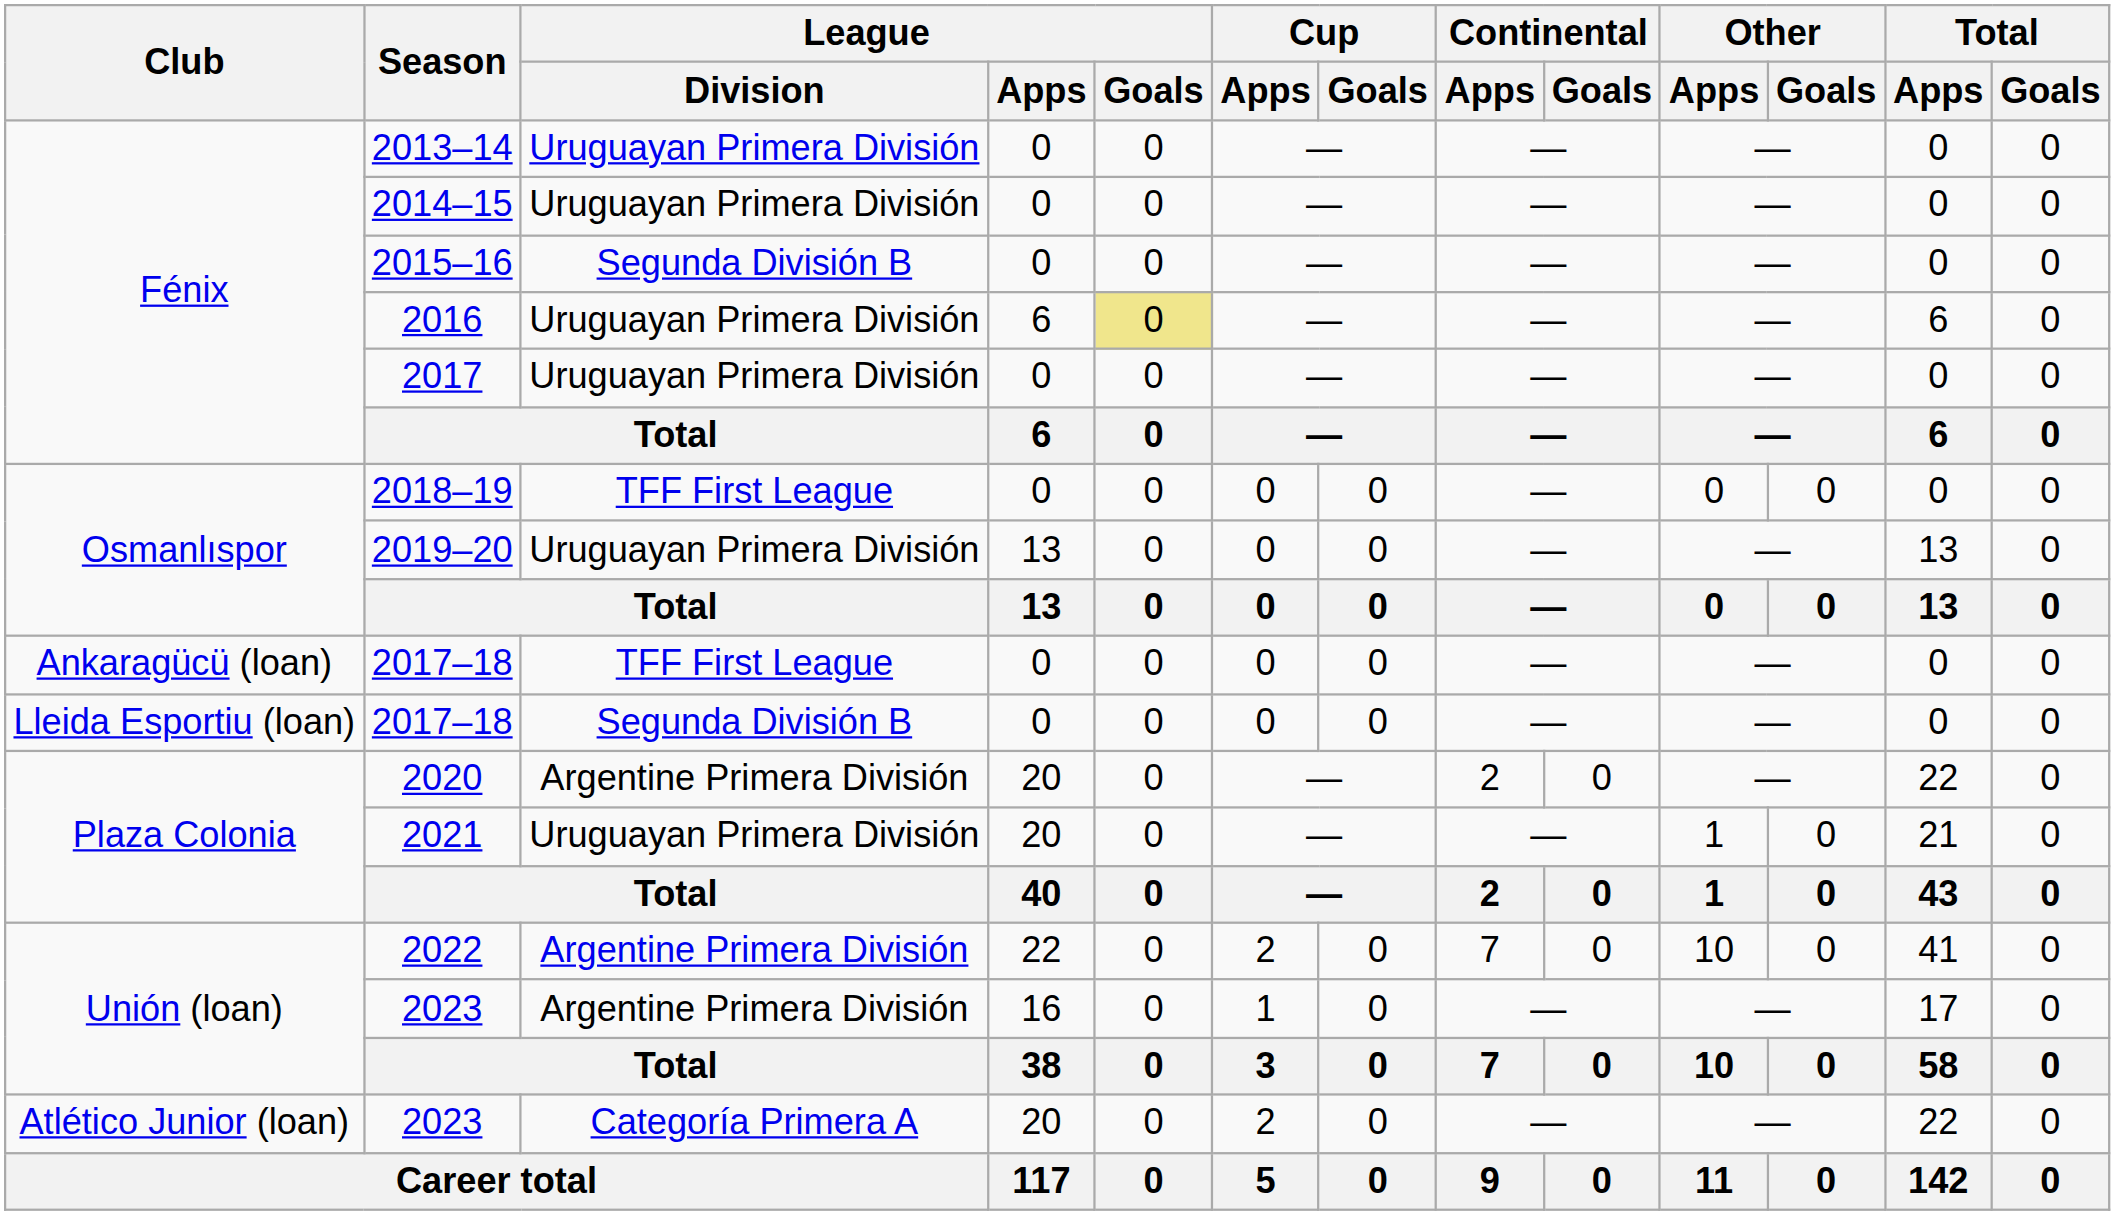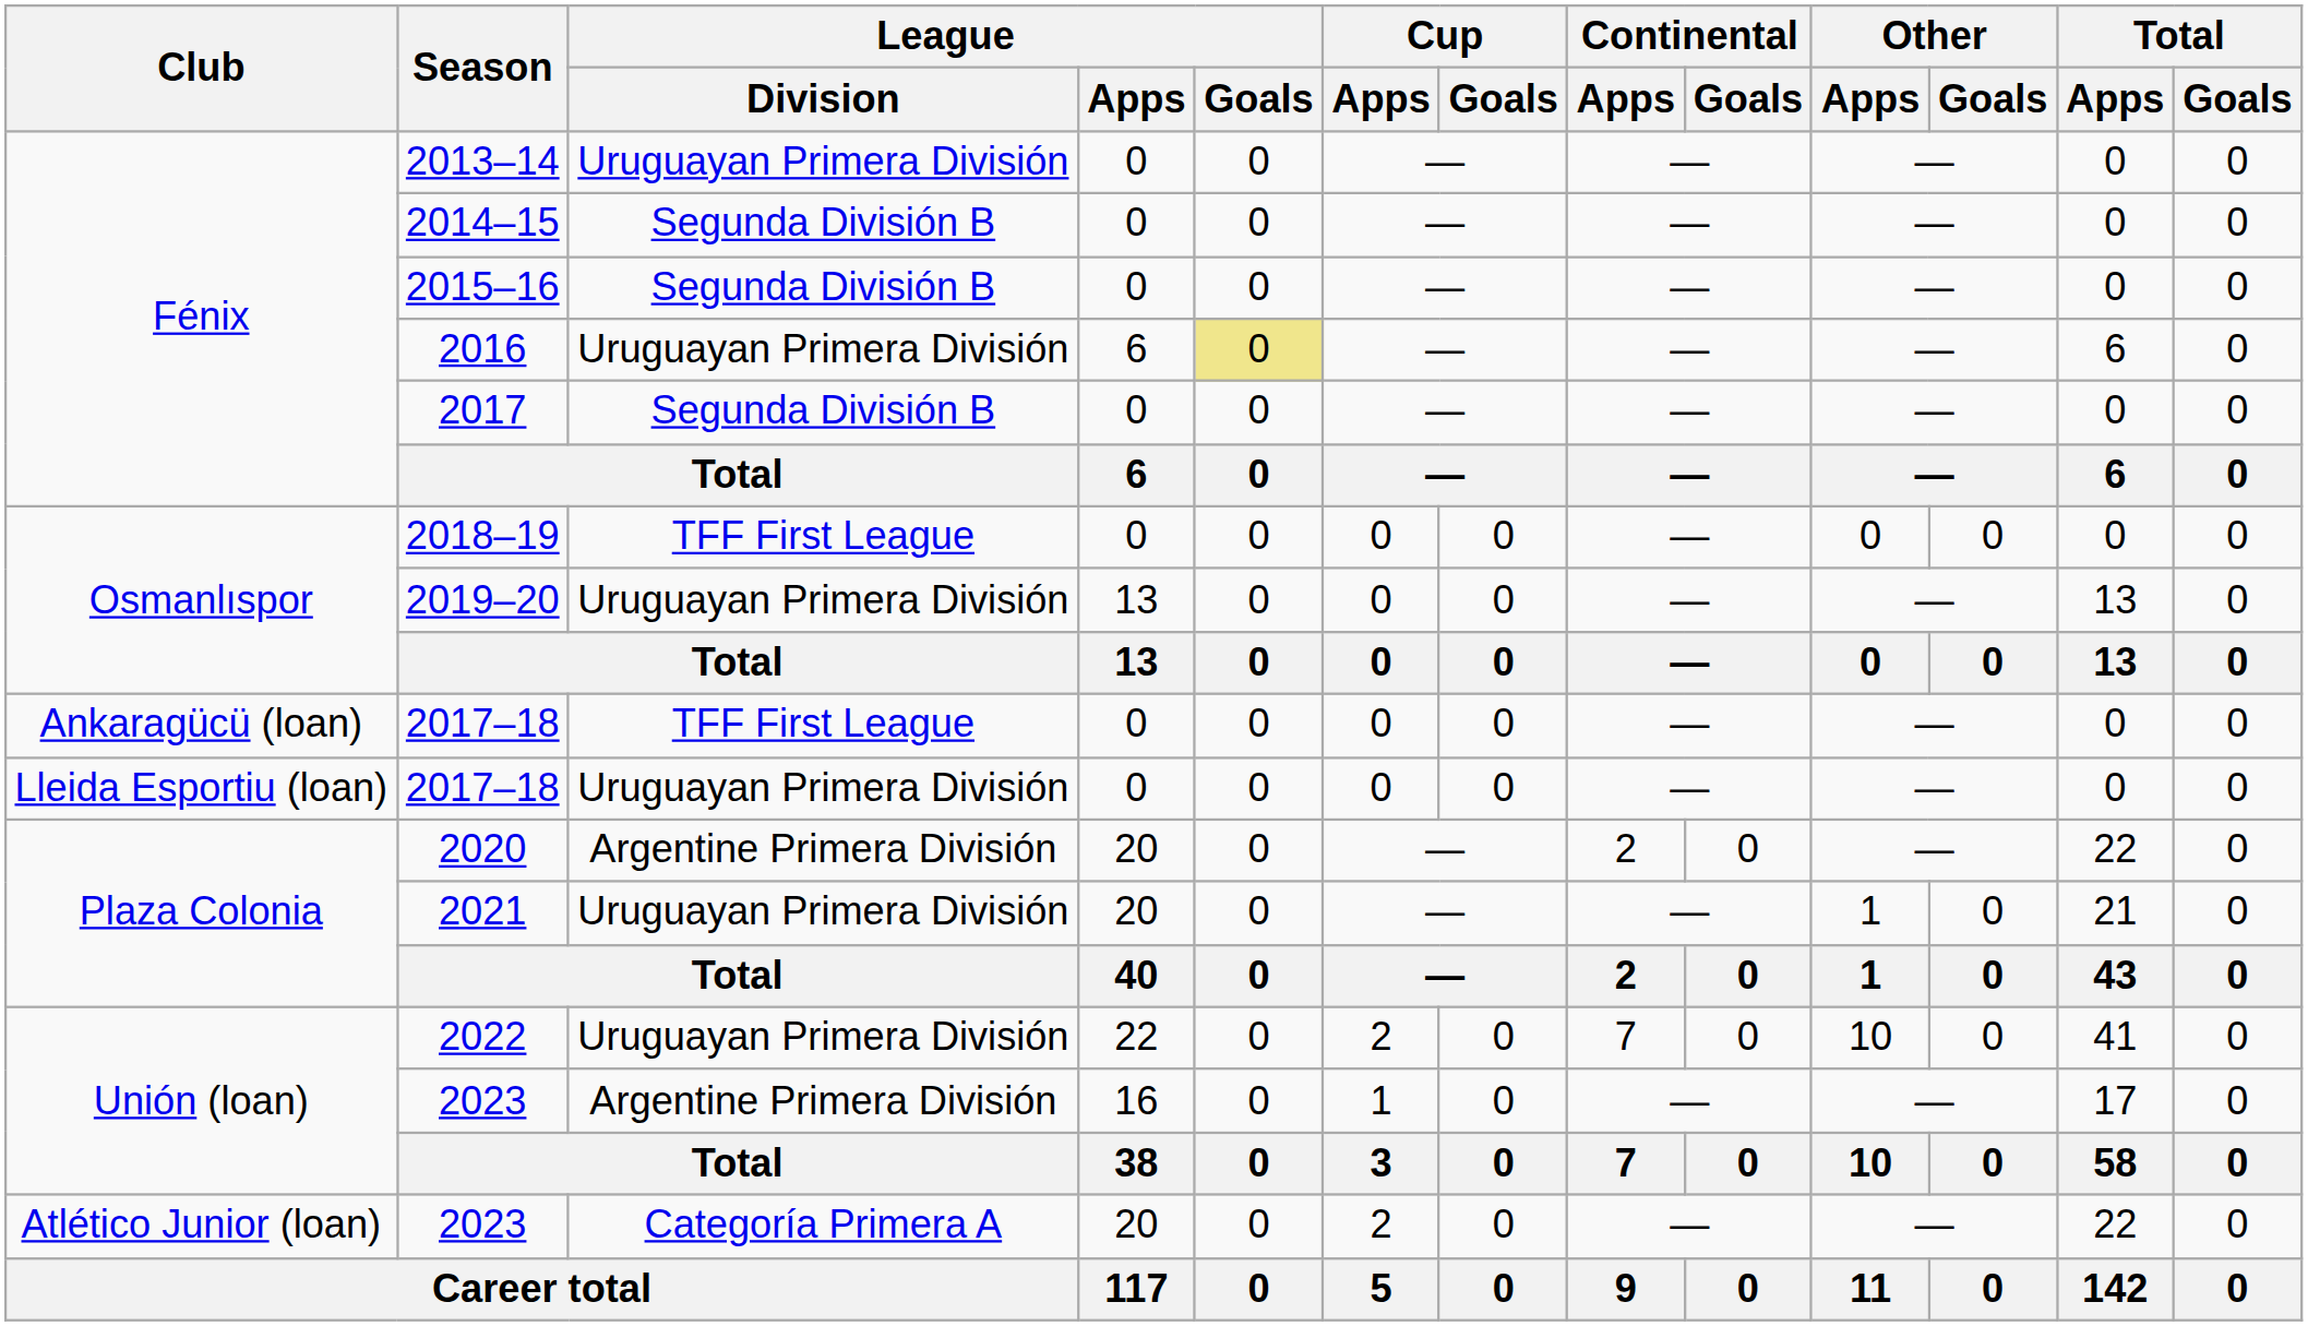 <table class="wikitable" Style="text-align: center">
 <tr>
 <th rowspan="2">Club</th>
 <th rowspan="2">Season</th>
 <th colspan="3">League</th>
 <th colspan="2">Cup</th>
 <th colspan="2">Continental</th>
 <th colspan="2">Other</th>
 <th colspan="2">Total</th>
 </tr>
 <tr>
 <th>Division</th>
 <th>Apps</th>
 <th>Goals</th>
 <th>Apps</th>
 <th>Goals</th>
 <th>Apps</th>
 <th>Goals</th>
 <th>Apps</th>
 <th>Goals</th>
 <th>Apps</th>
 <th>Goals</th>
 </tr>
 <tr>
 <td rowspan="6"><a href='#'>Fénix</a></td>
 <td><a href='#'>2013–14</a></td>
 <td><a href='#'>Uruguayan Primera División</a></td>
 <td>0</td>
 <td>0</td>
 <td colspan="2">—</td>
 <td colspan="2">—</td>
 <td colspan="2">—</td>
 <td>0</td>
 <td>0</td>
 </tr>
 <tr>
 <td><a href='#'>2014–15</a></td>
-<td>Uruguayan Primera División</td>
+<td><a href='#'>Segunda División B</a></td>
 <td>0</td>
 <td>0</td>
 <td colspan="2">—</td>
 <td colspan="2">—</td>
 <td colspan="2">—</td>
 <td>0</td>
 <td>0</td>
 </tr>
 <tr>
 <td><a href='#'>2015–16</a></td>
 <td><a href='#'>Segunda División B</a></td>
 <td>0</td>
 <td>0</td>
 <td colspan="2">—</td>
 <td colspan="2">—</td>
 <td colspan="2">—</td>
 <td>0</td>
 <td>0</td>
 </tr>
 <tr>
 <td><a href='#'>2016</a></td>
 <td>Uruguayan Primera División</td>
 <td>6</td>
 <td style="background: khaki;">0</td>
 <td colspan="2">—</td>
 <td colspan="2">—</td>
 <td colspan="2">—</td>
 <td>6</td>
 <td>0</td>
 </tr>
 <tr>
 <td><a href='#'>2017</a></td>
-<td>Uruguayan Primera División</td>
+<td><a href='#'>Segunda División B</a></td>
 <td>0</td>
 <td>0</td>
 <td colspan="2">—</td>
 <td colspan="2">—</td>
 <td colspan="2">—</td>
 <td>0</td>
 <td>0</td>
 </tr>
 <tr>
 <th colspan="2">Total</th>
 <th>6</th>
 <th>0</th>
 <th colspan="2">—</th>
 <th colspan="2">—</th>
 <th colspan="2">—</th>
 <th>6</th>
 <th>0</th>
 </tr>
 <tr>
 <td rowspan="3"><a href='#'>Osmanlıspor</a></td>
 <td><a href='#'>2018–19</a></td>
 <td><a href='#'>TFF First League</a></td>
 <td>0</td>
 <td>0</td>
 <td>0</td>
 <td>0</td>
 <td colspan="2">—</td>
 <td>0</td>
 <td>0</td>
 <td>0</td>
 <td>0</td>
 </tr>
 <tr>
 <td><a href='#'>2019–20</a></td>
 <td>Uruguayan Primera División</td>
 <td>13</td>
 <td>0</td>
 <td>0</td>
 <td>0</td>
 <td colspan="2">—</td>
 <td colspan="2">—</td>
 <td>13</td>
 <td>0</td>
 </tr>
 <tr>
 <th colspan="2">Total</th>
 <th>13</th>
 <th>0</th>
 <th>0</th>
 <th>0</th>
 <th colspan="2">—</th>
 <th>0</th>
 <th>0</th>
 <th>13</th>
 <th>0</th>
 </tr>
 <tr>
 <td><a href='#'>Ankaragücü</a> (loan)</td>
 <td><a href='#'>2017–18</a></td>
 <td><a href='#'>TFF First League</a></td>
 <td>0</td>
 <td>0</td>
 <td>0</td>
 <td>0</td>
 <td colspan="2">—</td>
 <td colspan="2">—</td>
 <td>0</td>
 <td>0</td>
 </tr>
 <tr>
 <td><a href='#'>Lleida Esportiu</a> (loan)</td>
 <td><a href='#'>2017–18</a></td>
-<td><a href='#'>Segunda División B</a></td>
+<td>Uruguayan Primera División</td>
 <td>0</td>
 <td>0</td>
 <td>0</td>
 <td>0</td>
 <td colspan="2">—</td>
 <td colspan="2">—</td>
 <td>0</td>
 <td>0</td>
 </tr>
 <tr>
 <td rowspan="3"><a href='#'>Plaza Colonia</a></td>
 <td><a href='#'>2020</a></td>
 <td>Argentine Primera División</td>
 <td>20</td>
 <td>0</td>
 <td colspan="2">—</td>
 <td>2</td>
 <td>0</td>
 <td colspan="2">—</td>
 <td>22</td>
 <td>0</td>
 </tr>
 <tr>
 <td><a href='#'>2021</a></td>
 <td>Uruguayan Primera División</td>
 <td>20</td>
 <td>0</td>
 <td colspan="2">—</td>
 <td colspan="2">—</td>
 <td>1</td>
 <td>0</td>
 <td>21</td>
 <td>0</td>
 </tr>
 <tr>
 <th colspan="2">Total</th>
 <th>40</th>
 <th>0</th>
 <th colspan="2">—</th>
 <th>2</th>
 <th>0</th>
 <th>1</th>
 <th>0</th>
 <th>43</th>
 <th>0</th>
 </tr>
 <tr>
 <td rowspan="3"><a href='#'>Unión</a> (loan)</td>
 <td><a href='#'>2022</a></td>
-<td><a href='#'>Argentine Primera División</a></td>
+<td>Uruguayan Primera División</td>
 <td>22</td>
 <td>0</td>
 <td>2</td>
 <td>0</td>
 <td>7</td>
 <td>0</td>
 <td>10</td>
 <td>0</td>
 <td>41</td>
 <td>0</td>
 </tr>
 <tr>
 <td><a href='#'>2023</a></td>
 <td>Argentine Primera División</td>
 <td>16</td>
 <td>0</td>
 <td>1</td>
 <td>0</td>
 <td colspan="2">—</td>
 <td colspan="2">—</td>
 <td>17</td>
 <td>0</td>
 </tr>
 <tr>
 <th colspan="2">Total</th>
 <th>38</th>
 <th>0</th>
 <th>3</th>
 <th>0</th>
 <th>7</th>
 <th>0</th>
 <th>10</th>
 <th>0</th>
 <th>58</th>
 <th>0</th>
 </tr>
 <tr>
 <td><a href='#'>Atlético Junior</a> (loan)</td>
 <td><a href='#'>2023</a></td>
 <td><a href='#'>Categoría Primera A</a></td>
 <td>20</td>
 <td>0</td>
 <td>2</td>
 <td>0</td>
 <td colspan="2">—</td>
 <td colspan="2">—</td>
 <td>22</td>
 <td>0</td>
 </tr>
 <tr>
 <th colspan="3">Career total</th>
 <th>117</th>
 <th>0</th>
 <th>5</th>
 <th>0</th>
 <th>9</th>
 <th>0</th>
 <th>11</th>
 <th>0</th>
 <th>142</th>
 <th>0</th>
 </tr>
 </table>
